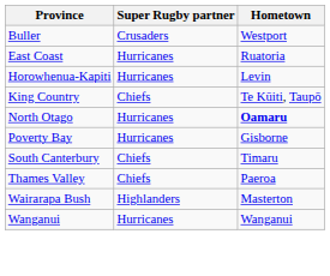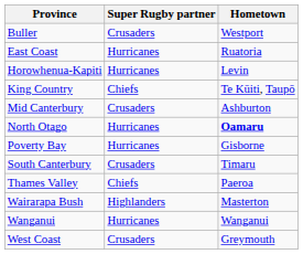 <table class="wikitable">
 <tr>
 <th>Province</th>
 <th>Super Rugby partner</th>
 <th>Hometown</th>
 </tr>
 <tr>
 <td><a href='#'>Buller</a></td>
 <td><a href='#'>Crusaders</a></td>
 <td><a href='#'>Westport</a></td>
 </tr>
 <tr>
 <td><a href='#'>East Coast</a></td>
 <td><a href='#'>Hurricanes</a></td>
 <td><a href='#'>Ruatoria</a></td>
 </tr>
 <tr>
 <td><a href='#'>Horowhenua-Kapiti</a></td>
 <td><a href='#'>Hurricanes</a></td>
 <td><a href='#'>Levin</a></td>
 </tr>
 <tr>
 <td><a href='#'>King Country</a></td>
 <td><a href='#'>Chiefs</a></td>
 <td><a href='#'>Te Kūiti</a>, <a href='#'>Taupō</a></td>
 </tr>
 <tr>
+<td><a href='#'>Mid Canterbury</a></td>
+<td><a href='#'>Crusaders</a></td>
+<td><a href='#'>Ashburton</a></td>
+</tr>
+<tr>
 <td><a href='#'>North Otago</a></td>
 <td><a href='#'>Hurricanes</a></td>
 <td><strong><a href='#'>Oamaru</a></strong></td>
 </tr>
 <tr>
 <td><a href='#'>Poverty Bay</a></td>
 <td><a href='#'>Hurricanes</a></td>
 <td><a href='#'>Gisborne</a></td>
 </tr>
 <tr>
 <td><a href='#'>South Canterbury</a></td>
-<td><a href='#'>Chiefs</a></td>
+<td><a href='#'>Crusaders</a></td>
 <td><a href='#'>Timaru</a></td>
 </tr>
 <tr>
 <td><a href='#'>Thames Valley</a></td>
 <td><a href='#'>Chiefs</a></td>
 <td><a href='#'>Paeroa</a></td>
 </tr>
 <tr>
 <td><a href='#'>Wairarapa Bush</a></td>
 <td><a href='#'>Highlanders</a></td>
 <td><a href='#'>Masterton</a></td>
 </tr>
 <tr>
 <td><a href='#'>Wanganui</a></td>
 <td><a href='#'>Hurricanes</a></td>
 <td><a href='#'>Wanganui</a></td>
 </tr>
+<tr>
+<td><a href='#'>West Coast</a></td>
+<td><a href='#'>Crusaders</a></td>
+<td><a href='#'>Greymouth</a></td>
+</tr>
 </table>
